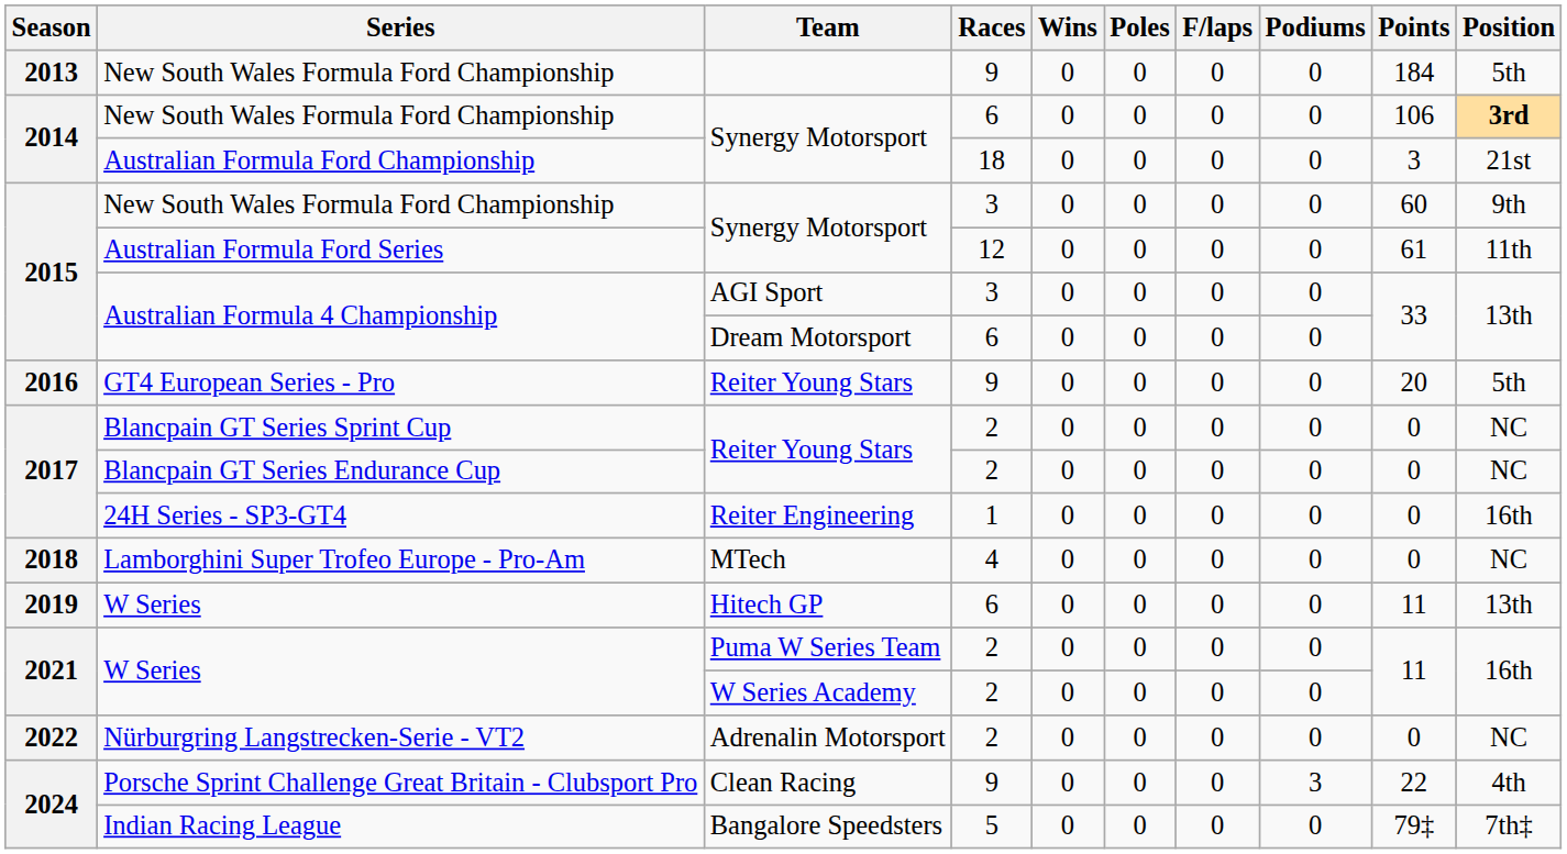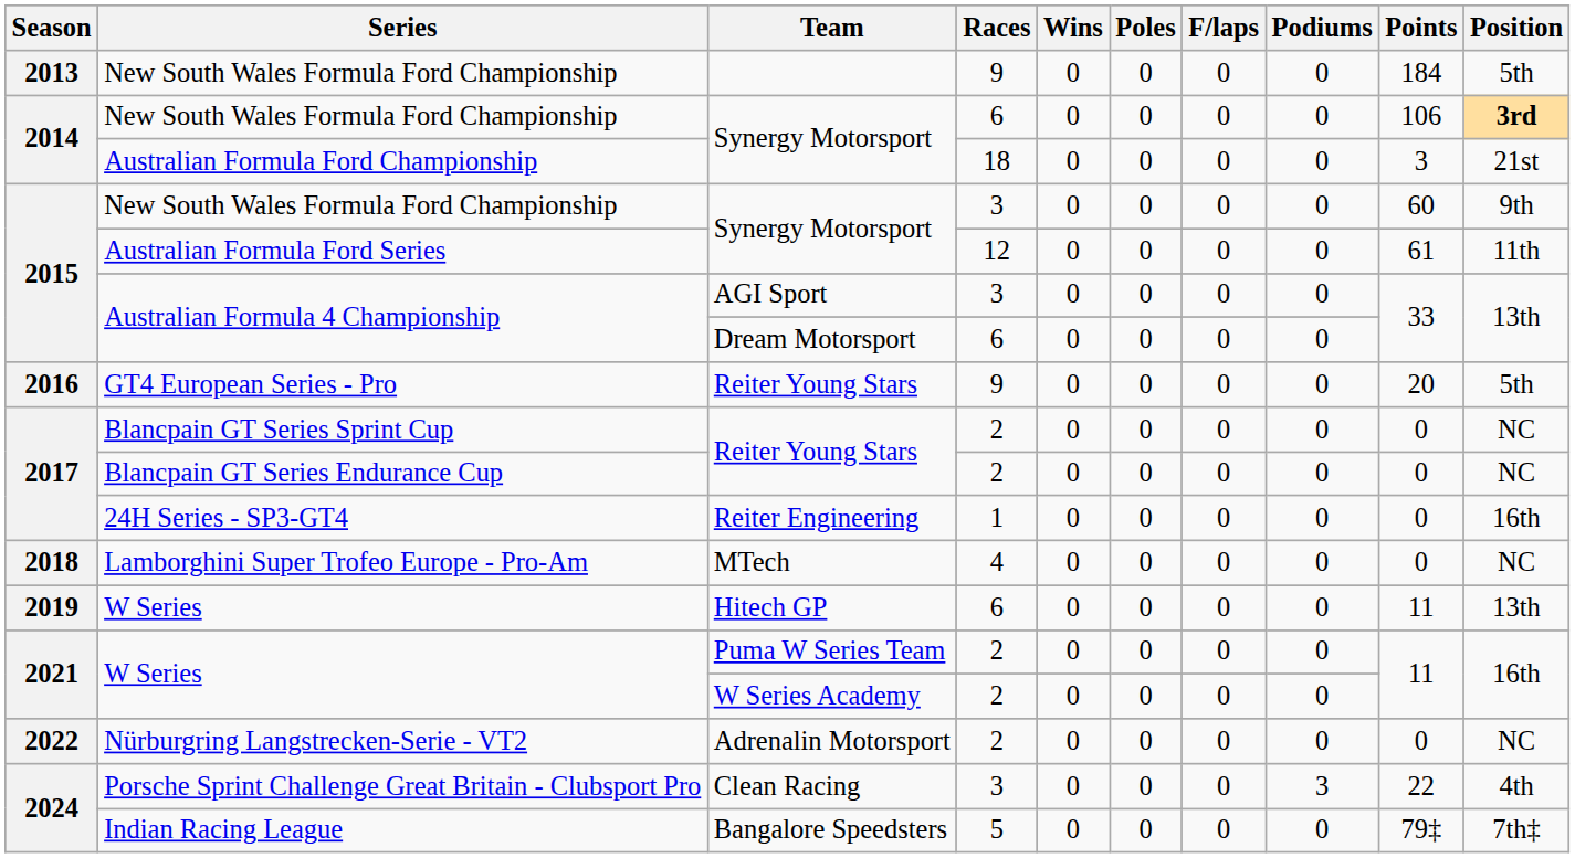 <table class="wikitable" style="font-size: 90%; text-align:center">
 <tr>
 <th>Season</th>
 <th>Series</th>
 <th>Team</th>
 <th>Races</th>
 <th>Wins</th>
 <th>Poles</th>
 <th>F/laps</th>
 <th>Podiums</th>
 <th>Points</th>
 <th>Position</th>
 </tr>
 <tr>
 <th>2013</th>
 <td align=left>New South Wales Formula Ford Championship</td>
 <td></td>
 <td>9</td>
 <td>0</td>
 <td>0</td>
 <td>0</td>
 <td>0</td>
 <td>184</td>
 <td>5th</td>
 </tr>
 <tr>
 <th rowspan="2">2014</th>
 <td align=left>New South Wales Formula Ford Championship</td>
 <td rowspan="2" align=left>Synergy Motorsport</td>
 <td>6</td>
 <td>0</td>
 <td>0</td>
 <td>0</td>
 <td>0</td>
 <td>106</td>
 <td style="background:#FFDF9F"><strong>3rd</strong></td>
 </tr>
 <tr>
 <td align=left><a href='#'>Australian Formula Ford Championship</a></td>
 <td>18</td>
 <td>0</td>
 <td>0</td>
 <td>0</td>
 <td>0</td>
 <td>3</td>
 <td>21st</td>
 </tr>
 <tr>
 <th rowspan="4">2015</th>
 <td align=left>New South Wales Formula Ford Championship</td>
 <td rowspan="2" align=left>Synergy Motorsport</td>
 <td>3</td>
 <td>0</td>
 <td>0</td>
 <td>0</td>
 <td>0</td>
 <td>60</td>
 <td>9th</td>
 </tr>
 <tr>
 <td align=left><a href='#'>Australian Formula Ford Series</a></td>
 <td>12</td>
 <td>0</td>
 <td>0</td>
 <td>0</td>
 <td>0</td>
 <td>61</td>
 <td>11th</td>
 </tr>
 <tr>
 <td rowspan="2" align=left><a href='#'>Australian Formula 4 Championship</a></td>
 <td align=left>AGI Sport</td>
 <td>3</td>
 <td>0</td>
 <td>0</td>
 <td>0</td>
 <td>0</td>
 <td rowspan="2">33</td>
 <td rowspan="2">13th</td>
 </tr>
 <tr>
 <td align=left>Dream Motorsport</td>
 <td>6</td>
 <td>0</td>
 <td>0</td>
 <td>0</td>
 <td>0</td>
 </tr>
 <tr>
 <th>2016</th>
 <td align=left><a href='#'>GT4 European Series - Pro</a></td>
 <td align=left><a href='#'>Reiter Young Stars</a></td>
 <td>9</td>
 <td>0</td>
 <td>0</td>
 <td>0</td>
 <td>0</td>
 <td>20</td>
 <td>5th</td>
 </tr>
 <tr>
 <th rowspan="3">2017</th>
 <td align=left><a href='#'>Blancpain GT Series Sprint Cup</a></td>
 <td rowspan="2" align=left><a href='#'>Reiter Young Stars</a></td>
 <td>2</td>
 <td>0</td>
 <td>0</td>
 <td>0</td>
 <td>0</td>
 <td>0</td>
 <td>NC</td>
 </tr>
 <tr>
 <td align=left><a href='#'>Blancpain GT Series Endurance Cup</a></td>
 <td>2</td>
 <td>0</td>
 <td>0</td>
 <td>0</td>
 <td>0</td>
 <td>0</td>
 <td>NC</td>
 </tr>
 <tr>
 <td align=left><a href='#'>24H Series - SP3-GT4</a></td>
 <td align=left><a href='#'>Reiter Engineering</a></td>
 <td>1</td>
 <td>0</td>
 <td>0</td>
 <td>0</td>
 <td>0</td>
 <td>0</td>
 <td>16th</td>
 </tr>
 <tr>
 <th>2018</th>
 <td align=left><a href='#'>Lamborghini Super Trofeo Europe - Pro-Am</a></td>
 <td align=left>MTech</td>
 <td>4</td>
 <td>0</td>
 <td>0</td>
 <td>0</td>
 <td>0</td>
 <td>0</td>
 <td>NC</td>
 </tr>
 <tr>
 <th>2019</th>
 <td align=left><a href='#'>W Series</a></td>
 <td align=left><a href='#'>Hitech GP</a></td>
 <td>6</td>
 <td>0</td>
 <td>0</td>
 <td>0</td>
 <td>0</td>
 <td>11</td>
 <td>13th</td>
 </tr>
 <tr>
 <th rowspan="2">2021</th>
 <td rowspan="2" align=left><a href='#'>W Series</a></td>
 <td align=left><a href='#'>Puma W Series Team</a></td>
 <td>2</td>
 <td>0</td>
 <td>0</td>
 <td>0</td>
 <td>0</td>
 <td rowspan="2">11</td>
 <td rowspan="2">16th</td>
 </tr>
 <tr>
 <td align=left><a href='#'>W Series Academy</a></td>
 <td>2</td>
 <td>0</td>
 <td>0</td>
 <td>0</td>
 <td>0</td>
 </tr>
 <tr>
 <th>2022</th>
 <td align=left><a href='#'>Nürburgring Langstrecken-Serie - VT2</a></td>
 <td align=left>Adrenalin Motorsport</td>
 <td>2</td>
 <td>0</td>
 <td>0</td>
 <td>0</td>
 <td>0</td>
 <td>0</td>
 <td>NC</td>
 </tr>
 <tr>
 <th rowspan=2>2024</th>
 <td align=left><a href='#'>Porsche Sprint Challenge Great Britain - Clubsport Pro</a></td>
 <td align=left>Clean Racing</td>
-<td>9</td>
+<td>3</td>
 <td>0</td>
 <td>0</td>
 <td>0</td>
 <td>3</td>
 <td>22</td>
 <td>4th</td>
 </tr>
 <tr>
 <td align=left><a href='#'>Indian Racing League</a></td>
 <td align=left>Bangalore Speedsters</td>
 <td>5</td>
 <td>0</td>
 <td>0</td>
 <td>0</td>
 <td>0</td>
 <td>79‡</td>
 <td>7th‡</td>
 </tr>
 </table>
